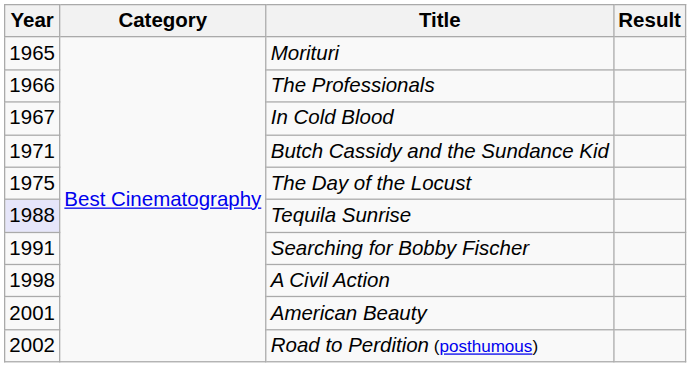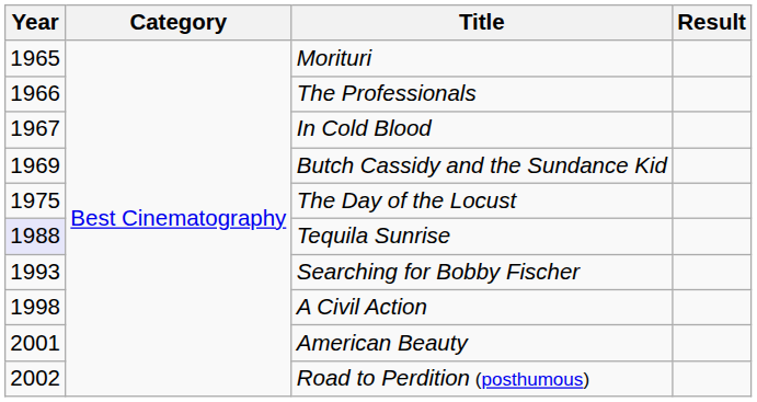 <table class="wikitable">
 <tr>
 <th>Year</th>
 <th>Category</th>
 <th>Title</th>
 <th>Result</th>
 </tr>
 <tr>
 <td>1965</td>
 <td rowspan=10><a href='#'>Best Cinematography</a></td>
 <td><em>Morituri</em></td>
 <td></td>
 </tr>
 <tr>
 <td>1966</td>
 <td><em>The Professionals</em></td>
 <td></td>
 </tr>
 <tr>
 <td>1967</td>
 <td><em>In Cold Blood</em></td>
 <td></td>
 </tr>
 <tr>
-<td>1971</td>
+<td>1969</td>
 <td><em>Butch Cassidy and the Sundance Kid</em></td>
 <td></td>
 </tr>
 <tr>
 <td>1975</td>
 <td><em>The Day of the Locust</em></td>
 <td></td>
 </tr>
 <tr>
 <td style="background: lavender;">1988</td>
 <td><em>Tequila Sunrise</em></td>
 <td></td>
 </tr>
 <tr>
-<td>1991</td>
+<td>1993</td>
 <td><em>Searching for Bobby Fischer</em></td>
 <td></td>
 </tr>
 <tr>
 <td>1998</td>
 <td><em>A Civil Action</em></td>
 <td></td>
 </tr>
 <tr>
 <td>2001</td>
 <td><em>American Beauty</em></td>
 <td></td>
 </tr>
 <tr>
 <td>2002</td>
 <td><em>Road to Perdition</em><small> (<a href='#'>posthumous</a>)</small></td>
 <td></td>
 </tr>
 </table>
